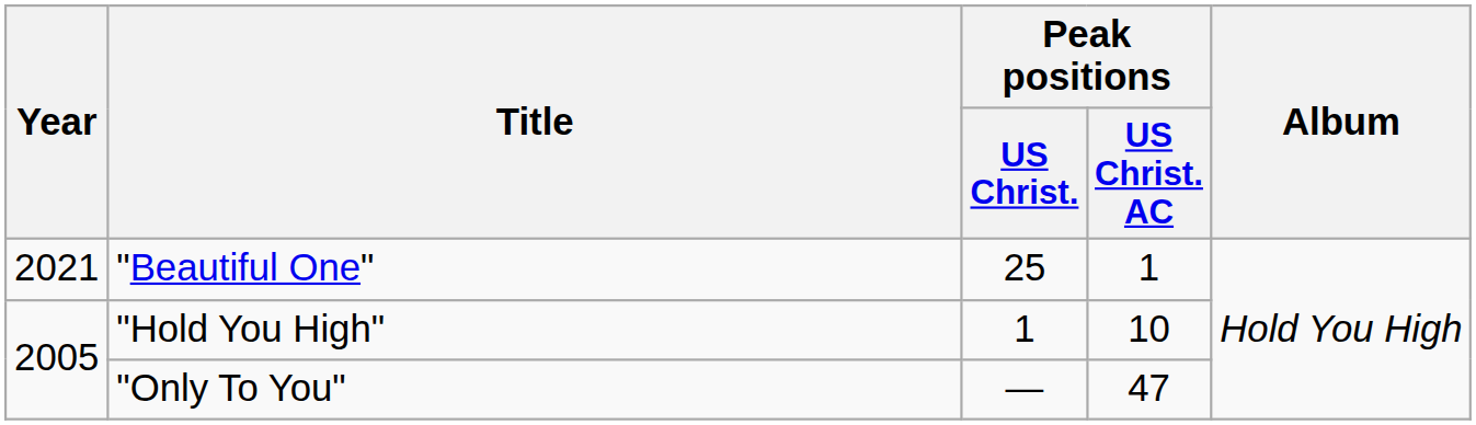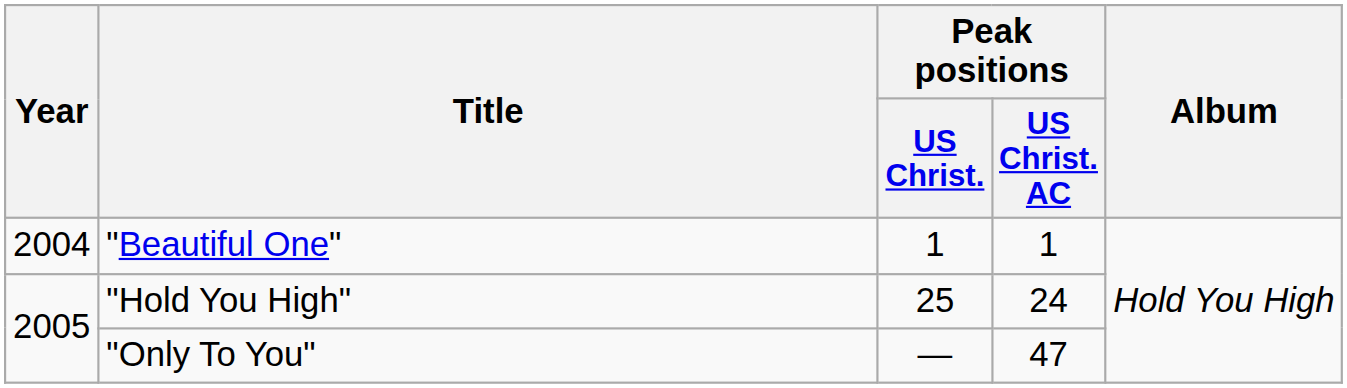 <table class="wikitable plainrowheaders" style="text-align:center;">
 <tr>
 <th scope="col" rowspan="2" style="width:1em;">Year</th>
 <th scope="col" rowspan="2" style="width:22em;">Title</th>
 <th scope="col" colspan="2">Peak positions</th>
 <th scope="col" rowspan="2">Album</th>
 </tr>
 <tr>
 <th style="width:3em; font-size:90%"><a href='#'>US Christ.</a><br></th>
 <th style="width:3em; font-size:90%"><a href='#'>US Christ. AC</a><br></th>
 </tr>
 <tr>
-<td rowspan = "1">2021</td>
+<td rowspan = "1">2004</td>
 <td align="left">"<a href='#'>Beautiful One</a>"</td>
-<td>25</td>
+<td>1</td>
 <td>1</td>
 <td rowspan="3"><em>Hold You High</em></td>
 </tr>
 <tr>
 <td rowspan = "2">2005</td>
 <td align="left">"Hold You High"</td>
-<td>1</td>
-<td>10</td>
+<td>25</td>
+<td>24</td>
 </tr>
 <tr>
 <td align="left">"Only To You"</td>
 <td>—</td>
 <td>47</td>
 </tr>
 </table>
